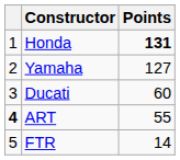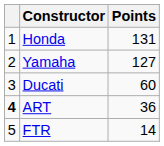 <table class="wikitable" style="font-size: 95%;">
 <tr>
 <th></th>
 <th>Constructor</th>
 <th>Points</th>
 </tr>
 <tr>
 <td align=center>1</td>
 <td> <a href='#'>Honda</a></td>
-<td align=right><strong>131</strong></td>
+<td align=right>131</td>
 </tr>
 <tr>
 <td align=center>2</td>
 <td> <a href='#'>Yamaha</a></td>
 <td align=right>127</td>
 </tr>
 <tr>
 <td align=center>3</td>
 <td> <a href='#'>Ducati</a></td>
 <td align=right>60</td>
 </tr>
 <tr>
 <td align=center><strong>4</strong></td>
 <td> <a href='#'>ART</a></td>
-<td align=right>55</td>
+<td align=right>36</td>
 </tr>
 <tr>
 <td align=center>5</td>
 <td> <a href='#'>FTR</a></td>
 <td align=right>14</td>
 </tr>
 </table>
